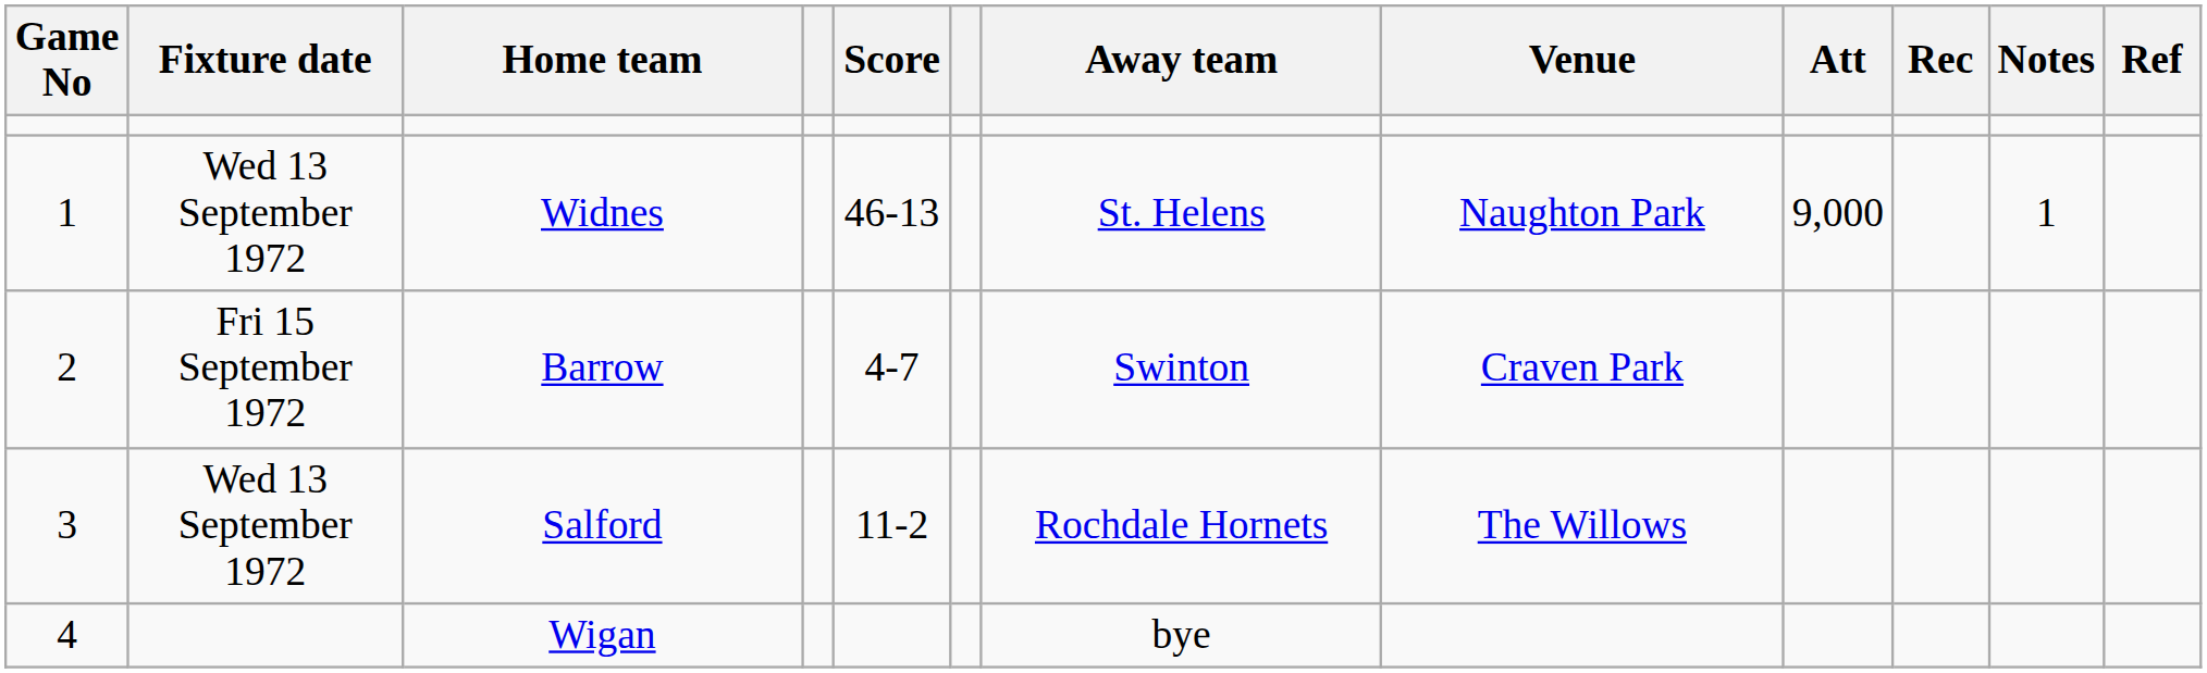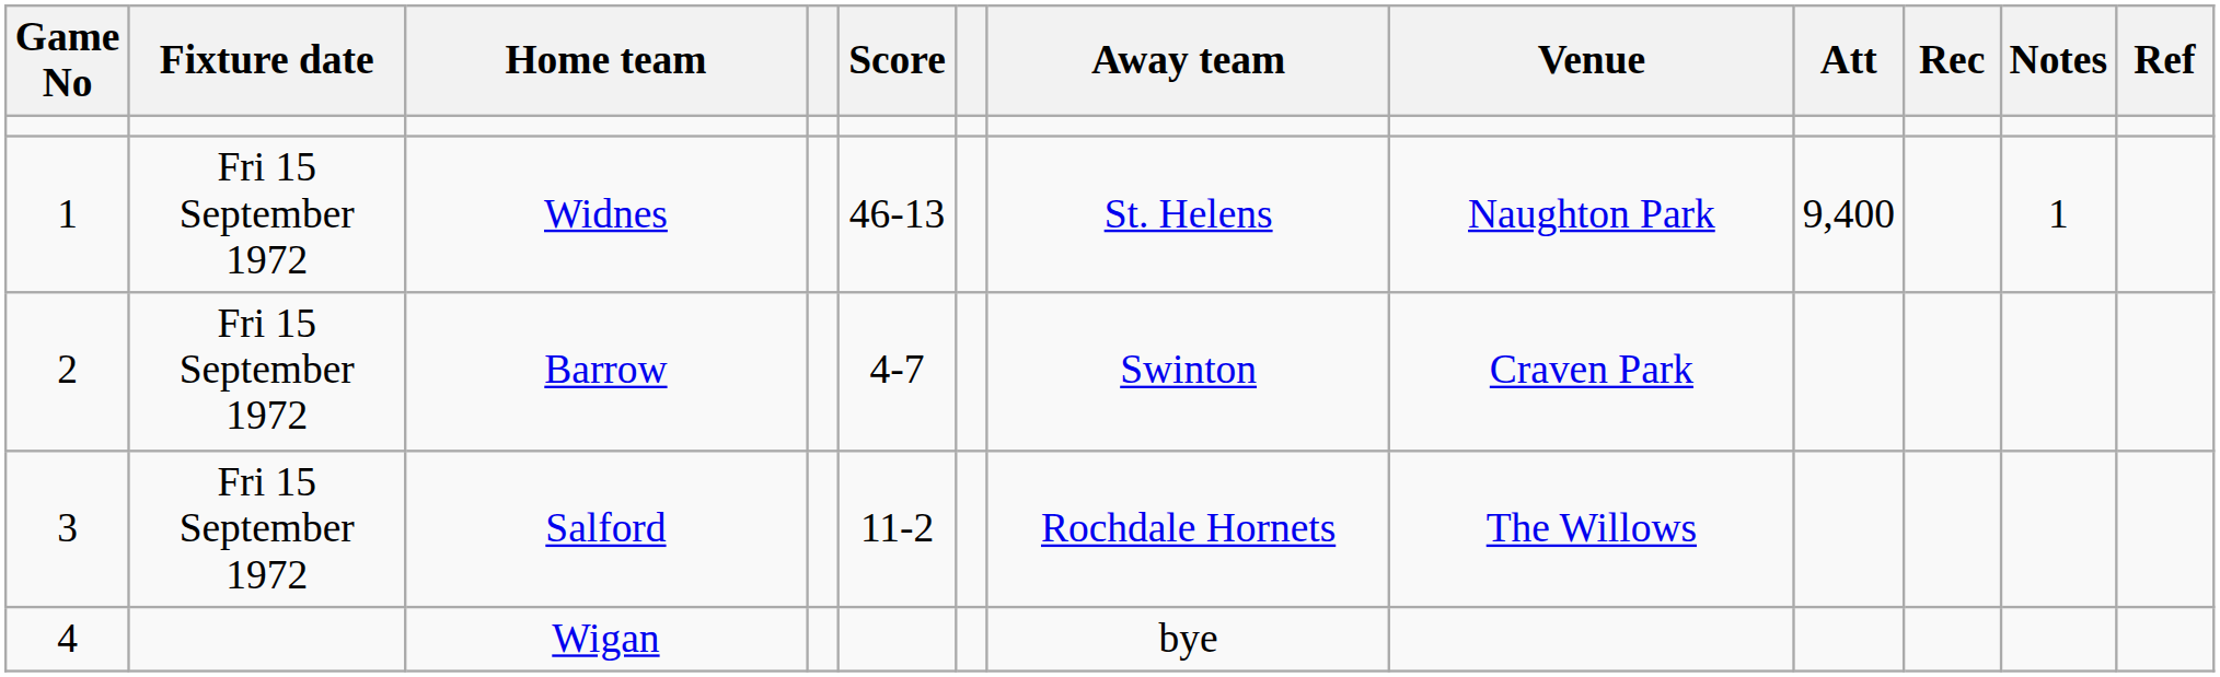 <table class="wikitable" style="text-align:center;">
 <tr>
 <th width=20 abbr="No">Game No</th>
 <th width=100 abbr="Date">Fixture date</th>
 <th width=150 abbr="Home team">Home team</th>
 <th width=5 abbr="space"></th>
 <th width=20 abbr="Score">Score</th>
 <th width=5 abbr="space"></th>
 <th width=150 abbr="Away team">Away team</th>
 <th width=150 abbr="Venue">Venue</th>
 <th width=30 abbr="Att">Att</th>
 <th width=30 abbr="Rec">Rec</th>
 <th width=20 abbr="Notes">Notes</th>
 <th width=30 abbr="Ref">Ref</th>
 </tr>
 <tr>
 <td></td>
 <td></td>
 <td></td>
 <td></td>
 <td></td>
 <td></td>
 <td></td>
 <td></td>
 <td></td>
 <td></td>
 <td></td>
 </tr>
 <tr>
 <td>1</td>
-<td>Wed 13 September 1972</td>
+<td>Fri 15 September 1972</td>
 <td><a href='#'>Widnes</a></td>
 <td></td>
 <td>46-13</td>
 <td></td>
 <td><a href='#'>St. Helens</a></td>
 <td><a href='#'>Naughton Park</a></td>
-<td>9,000</td>
+<td>9,400</td>
 <td></td>
 <td>1</td>
 <td></td>
 </tr>
 <tr>
 <td>2</td>
 <td>Fri 15 September 1972</td>
 <td><a href='#'>Barrow</a></td>
 <td></td>
 <td>4-7</td>
 <td></td>
 <td><a href='#'>Swinton</a></td>
 <td><a href='#'>Craven Park</a></td>
 <td></td>
 <td></td>
 <td></td>
 <td></td>
 </tr>
 <tr>
 <td>3</td>
-<td>Wed 13 September 1972</td>
+<td>Fri 15 September 1972</td>
 <td><a href='#'>Salford</a></td>
 <td></td>
 <td>11-2</td>
 <td></td>
 <td><a href='#'>Rochdale Hornets</a></td>
 <td><a href='#'>The Willows</a></td>
 <td></td>
 <td></td>
 <td></td>
 <td></td>
 </tr>
 <tr>
 <td>4</td>
 <td></td>
 <td><a href='#'>Wigan</a></td>
 <td></td>
 <td></td>
 <td></td>
 <td>bye</td>
 <td></td>
 <td></td>
 <td></td>
 <td></td>
 <td></td>
 </tr>
 </table>
